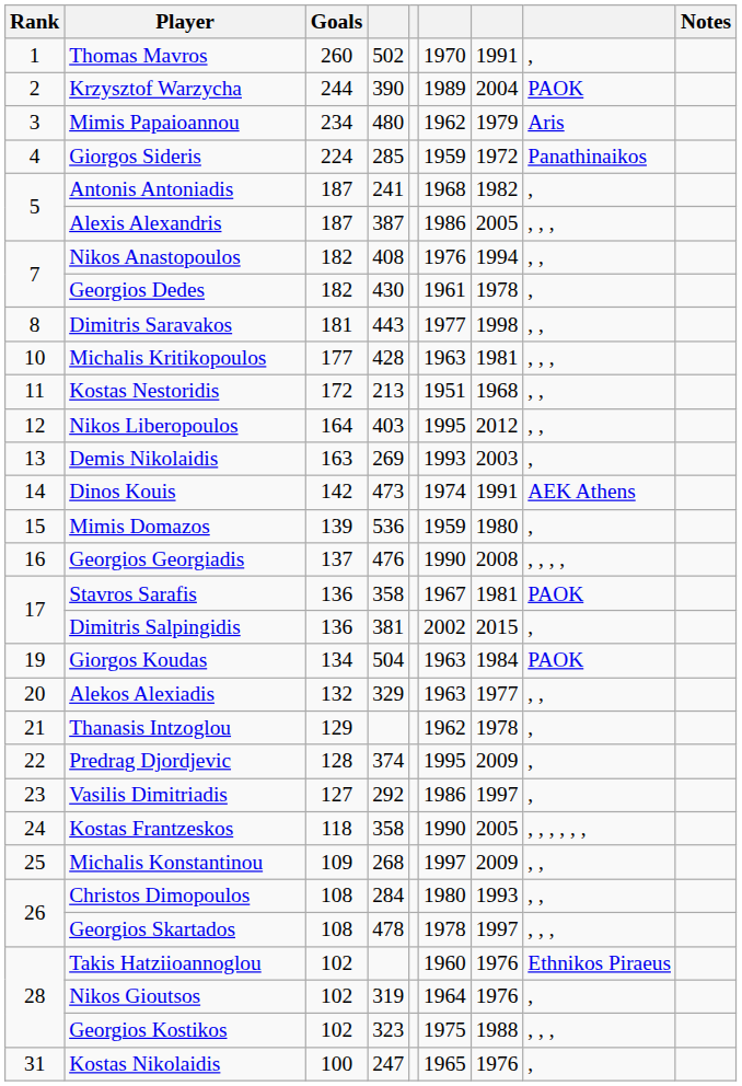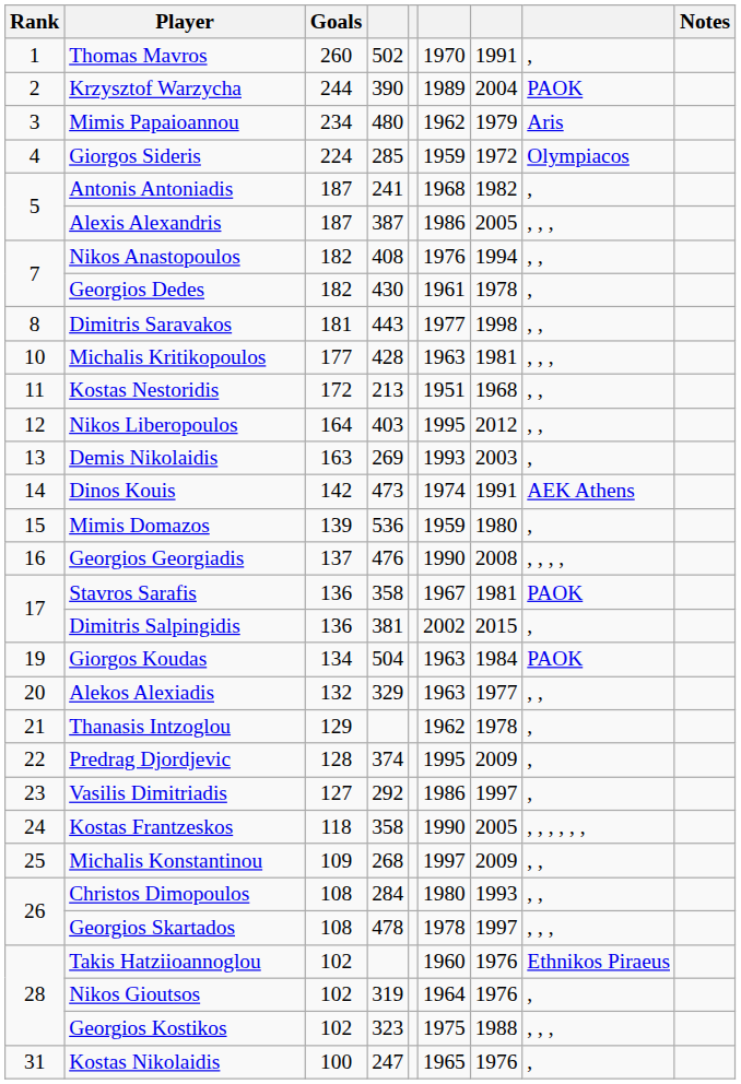 <table class="wikitable sortable" style="text-align:center">
 <tr>
 <th scope="col">Rank</th>
 <th scope="col" width=175px>Player</th>
 <th scope="col">Goals</th>
 <th scope="col"></th>
 <th scope="col"></th>
 <th scope="col"></th>
 <th scope="col"></th>
 <th class="unsortable"></th>
 <th class="unsortable">Notes</th>
 </tr>
 <tr>
 <td>1</td>
 <td style="text-align:left"> <a href='#'>Thomas Mavros</a></td>
 <td>260</td>
 <td>502</td>
 <td></td>
 <td>1970</td>
 <td>1991</td>
 <td style="text-align:left">, </td>
 <td></td>
 </tr>
 <tr>
 <td>2</td>
 <td style="text-align:left"> <a href='#'>Krzysztof Warzycha</a></td>
 <td>244</td>
 <td>390</td>
 <td></td>
 <td>1989</td>
 <td>2004</td>
 <td style="text-align:left"><a href='#'>PAOK</a></td>
 <td></td>
 </tr>
 <tr>
 <td>3</td>
 <td style="text-align:left"> <a href='#'>Mimis Papaioannou</a></td>
 <td>234</td>
 <td>480</td>
 <td></td>
 <td>1962</td>
 <td>1979</td>
 <td style="text-align:left"><a href='#'>Aris</a></td>
 <td></td>
 </tr>
 <tr>
 <td>4</td>
 <td style="text-align:left"> <a href='#'>Giorgos Sideris</a></td>
 <td>224</td>
 <td>285</td>
 <td></td>
 <td>1959</td>
 <td>1972</td>
-<td style="text-align:left"><a href='#'>Panathinaikos</a></td>
+<td style="text-align:left"><a href='#'>Olympiacos</a></td>
 <td></td>
 </tr>
 <tr>
 <td rowspan="2">5</td>
 <td style="text-align:left"> <a href='#'>Antonis Antoniadis</a></td>
 <td>187</td>
 <td>241</td>
 <td></td>
 <td>1968</td>
 <td>1982</td>
 <td style="text-align:left">, </td>
 <td></td>
 </tr>
 <tr>
 <td style="text-align:left"> <a href='#'>Alexis Alexandris</a></td>
 <td>187</td>
 <td>387</td>
 <td></td>
 <td>1986</td>
 <td>2005</td>
 <td style="text-align:left">, , , </td>
 <td></td>
 </tr>
 <tr>
 <td rowspan="2">7</td>
 <td style="text-align:left"> <a href='#'>Nikos Anastopoulos</a></td>
 <td>182</td>
 <td>408</td>
 <td></td>
 <td>1976</td>
 <td>1994</td>
 <td style="text-align:left">, , </td>
 <td></td>
 </tr>
 <tr>
 <td style="text-align:left"> <a href='#'>Georgios Dedes</a></td>
 <td>182</td>
 <td>430</td>
 <td></td>
 <td>1961</td>
 <td>1978</td>
 <td style="text-align:left">, </td>
 <td></td>
 </tr>
 <tr>
 <td>8</td>
 <td style="text-align:left"> <a href='#'>Dimitris Saravakos</a></td>
 <td>181</td>
 <td>443</td>
 <td></td>
 <td>1977</td>
 <td>1998</td>
 <td style="text-align:left">, , </td>
 <td></td>
 </tr>
 <tr>
 <td>10</td>
 <td style="text-align:left"> <a href='#'>Michalis Kritikopoulos</a></td>
 <td>177</td>
 <td>428</td>
 <td></td>
 <td>1963</td>
 <td>1981</td>
 <td style="text-align:left">, , , </td>
 <td></td>
 </tr>
 <tr>
 <td>11</td>
 <td style="text-align:left"> <a href='#'>Kostas Nestoridis</a></td>
 <td>172</td>
 <td>213</td>
 <td></td>
 <td>1951</td>
 <td>1968</td>
 <td style="text-align:left">, , </td>
 <td></td>
 </tr>
 <tr>
 <td>12</td>
 <td style="text-align:left"> <a href='#'>Nikos Liberopoulos</a></td>
 <td>164</td>
 <td>403</td>
 <td></td>
 <td>1995</td>
 <td>2012</td>
 <td style="text-align:left">, , </td>
 <td></td>
 </tr>
 <tr>
 <td>13</td>
 <td style="text-align:left"> <a href='#'>Demis Nikolaidis</a></td>
 <td>163</td>
 <td>269</td>
 <td></td>
 <td>1993</td>
 <td>2003</td>
 <td style="text-align:left">, </td>
 <td></td>
 </tr>
 <tr>
 <td>14</td>
 <td style="text-align:left"> <a href='#'>Dinos Kouis</a></td>
 <td>142</td>
 <td>473</td>
 <td></td>
 <td>1974</td>
 <td>1991</td>
 <td style="text-align:left"><a href='#'>AEK Athens</a></td>
 <td></td>
 </tr>
 <tr>
 <td>15</td>
 <td style="text-align:left"> <a href='#'>Mimis Domazos</a></td>
 <td>139</td>
 <td>536</td>
 <td></td>
 <td>1959</td>
 <td>1980</td>
 <td style="text-align:left">, </td>
 <td></td>
 </tr>
 <tr>
 <td>16</td>
 <td style="text-align:left"> <a href='#'>Georgios Georgiadis</a></td>
 <td>137</td>
 <td>476</td>
 <td></td>
 <td>1990</td>
 <td>2008</td>
 <td style="text-align:left">, , , , </td>
 <td></td>
 </tr>
 <tr>
 <td rowspan="2">17</td>
 <td style="text-align:left"> <a href='#'>Stavros Sarafis</a></td>
 <td>136</td>
 <td>358</td>
 <td></td>
 <td>1967</td>
 <td>1981</td>
 <td style="text-align:left"><a href='#'>PAOK</a></td>
 <td></td>
 </tr>
 <tr>
 <td style="text-align:left"> <a href='#'>Dimitris Salpingidis</a></td>
 <td>136</td>
 <td>381</td>
 <td></td>
 <td>2002</td>
 <td>2015</td>
 <td style="text-align:left">, </td>
 <td></td>
 </tr>
 <tr>
 <td>19</td>
 <td style="text-align:left"> <a href='#'>Giorgos Koudas</a></td>
 <td>134</td>
 <td>504</td>
 <td></td>
 <td>1963</td>
 <td>1984</td>
 <td style="text-align:left"><a href='#'>PAOK</a></td>
 <td></td>
 </tr>
 <tr>
 <td>20</td>
 <td style="text-align:left"> <a href='#'>Alekos Alexiadis</a></td>
 <td>132</td>
 <td>329</td>
 <td></td>
 <td>1963</td>
 <td>1977</td>
 <td style="text-align:left">, , </td>
 <td></td>
 </tr>
 <tr>
 <td>21</td>
 <td style="text-align:left"> <a href='#'>Thanasis Intzoglou</a></td>
 <td>129</td>
 <td></td>
 <td></td>
 <td>1962</td>
 <td>1978</td>
 <td style="text-align:left">, </td>
 <td></td>
 </tr>
 <tr>
 <td>22</td>
 <td style="text-align:left"> <a href='#'>Predrag Djordjevic</a></td>
 <td>128</td>
 <td>374</td>
 <td></td>
 <td>1995</td>
 <td>2009</td>
 <td style="text-align:left">, </td>
 <td></td>
 </tr>
 <tr>
 <td>23</td>
 <td style="text-align:left"> <a href='#'>Vasilis Dimitriadis</a></td>
 <td>127</td>
 <td>292</td>
 <td></td>
 <td>1986</td>
 <td>1997</td>
 <td style="text-align:left">, </td>
 <td></td>
 </tr>
 <tr>
 <td>24</td>
 <td style="text-align:left"> <a href='#'>Kostas Frantzeskos</a></td>
 <td>118</td>
 <td>358</td>
 <td></td>
 <td>1990</td>
 <td>2005</td>
 <td style="text-align:left">, , , , , , </td>
 <td></td>
 </tr>
 <tr>
 <td>25</td>
 <td style="text-align:left"> <a href='#'>Michalis Konstantinou</a></td>
 <td>109</td>
 <td>268</td>
 <td></td>
 <td>1997</td>
 <td>2009</td>
 <td style="text-align:left">, , </td>
 <td></td>
 </tr>
 <tr>
 <td rowspan="2">26</td>
 <td style="text-align:left"> <a href='#'>Christos Dimopoulos</a></td>
 <td>108</td>
 <td>284</td>
 <td></td>
 <td>1980</td>
 <td>1993</td>
 <td style="text-align:left">, , </td>
 <td></td>
 </tr>
 <tr>
 <td style="text-align:left"> <a href='#'>Georgios Skartados</a></td>
 <td>108</td>
 <td>478</td>
 <td></td>
 <td>1978</td>
 <td>1997</td>
 <td style="text-align:left">, , , </td>
 <td></td>
 </tr>
 <tr>
 <td rowspan="3">28</td>
 <td style="text-align:left"> <a href='#'>Takis Hatziioannoglou</a></td>
 <td>102</td>
 <td></td>
 <td></td>
 <td>1960</td>
 <td>1976</td>
 <td style="text-align:left"><a href='#'>Ethnikos Piraeus</a></td>
 <td></td>
 </tr>
 <tr>
 <td style="text-align:left"> <a href='#'>Nikos Gioutsos</a></td>
 <td>102</td>
 <td>319</td>
 <td></td>
 <td>1964</td>
 <td>1976</td>
 <td style="text-align:left">, </td>
 <td></td>
 </tr>
 <tr>
 <td style="text-align:left"> <a href='#'>Georgios Kostikos</a></td>
 <td>102</td>
 <td>323</td>
 <td></td>
 <td>1975</td>
 <td>1988</td>
 <td style="text-align:left">, , , </td>
 <td></td>
 </tr>
 <tr>
 <td>31</td>
 <td style="text-align:left"> <a href='#'>Kostas Nikolaidis</a></td>
 <td>100</td>
 <td>247</td>
 <td></td>
 <td>1965</td>
 <td>1976</td>
 <td style="text-align:left">, </td>
 <td></td>
 </tr>
 </table>
